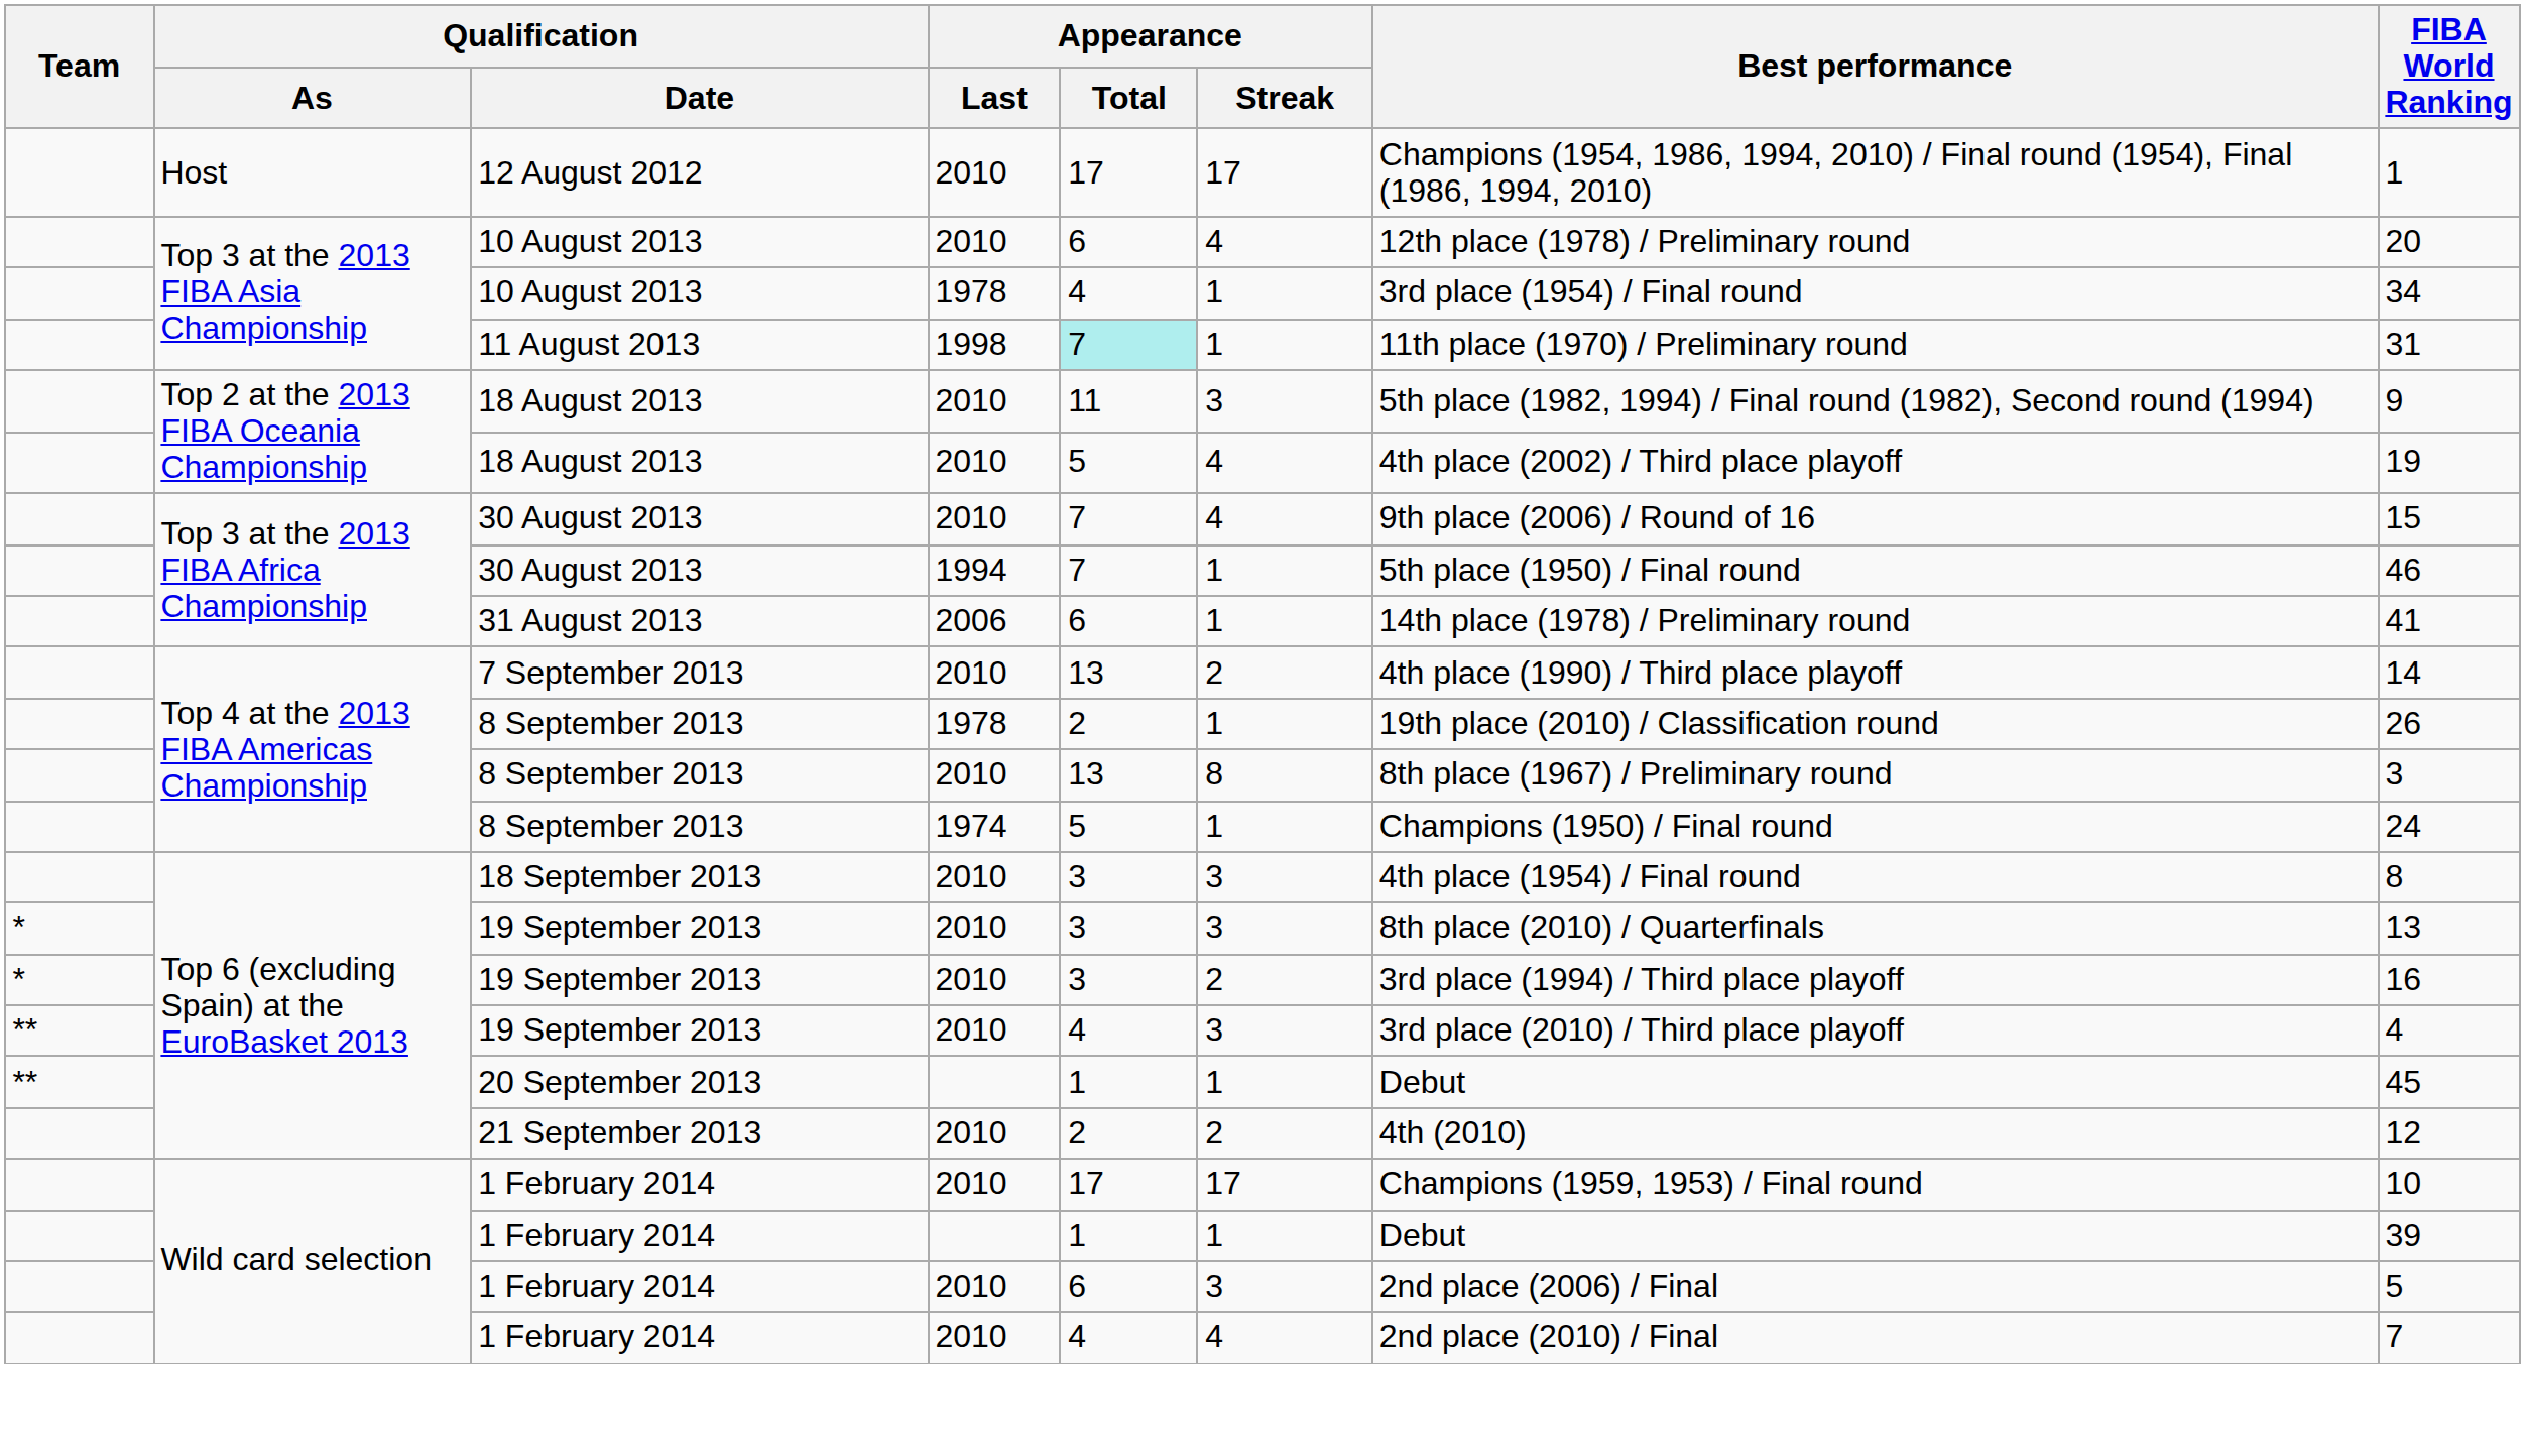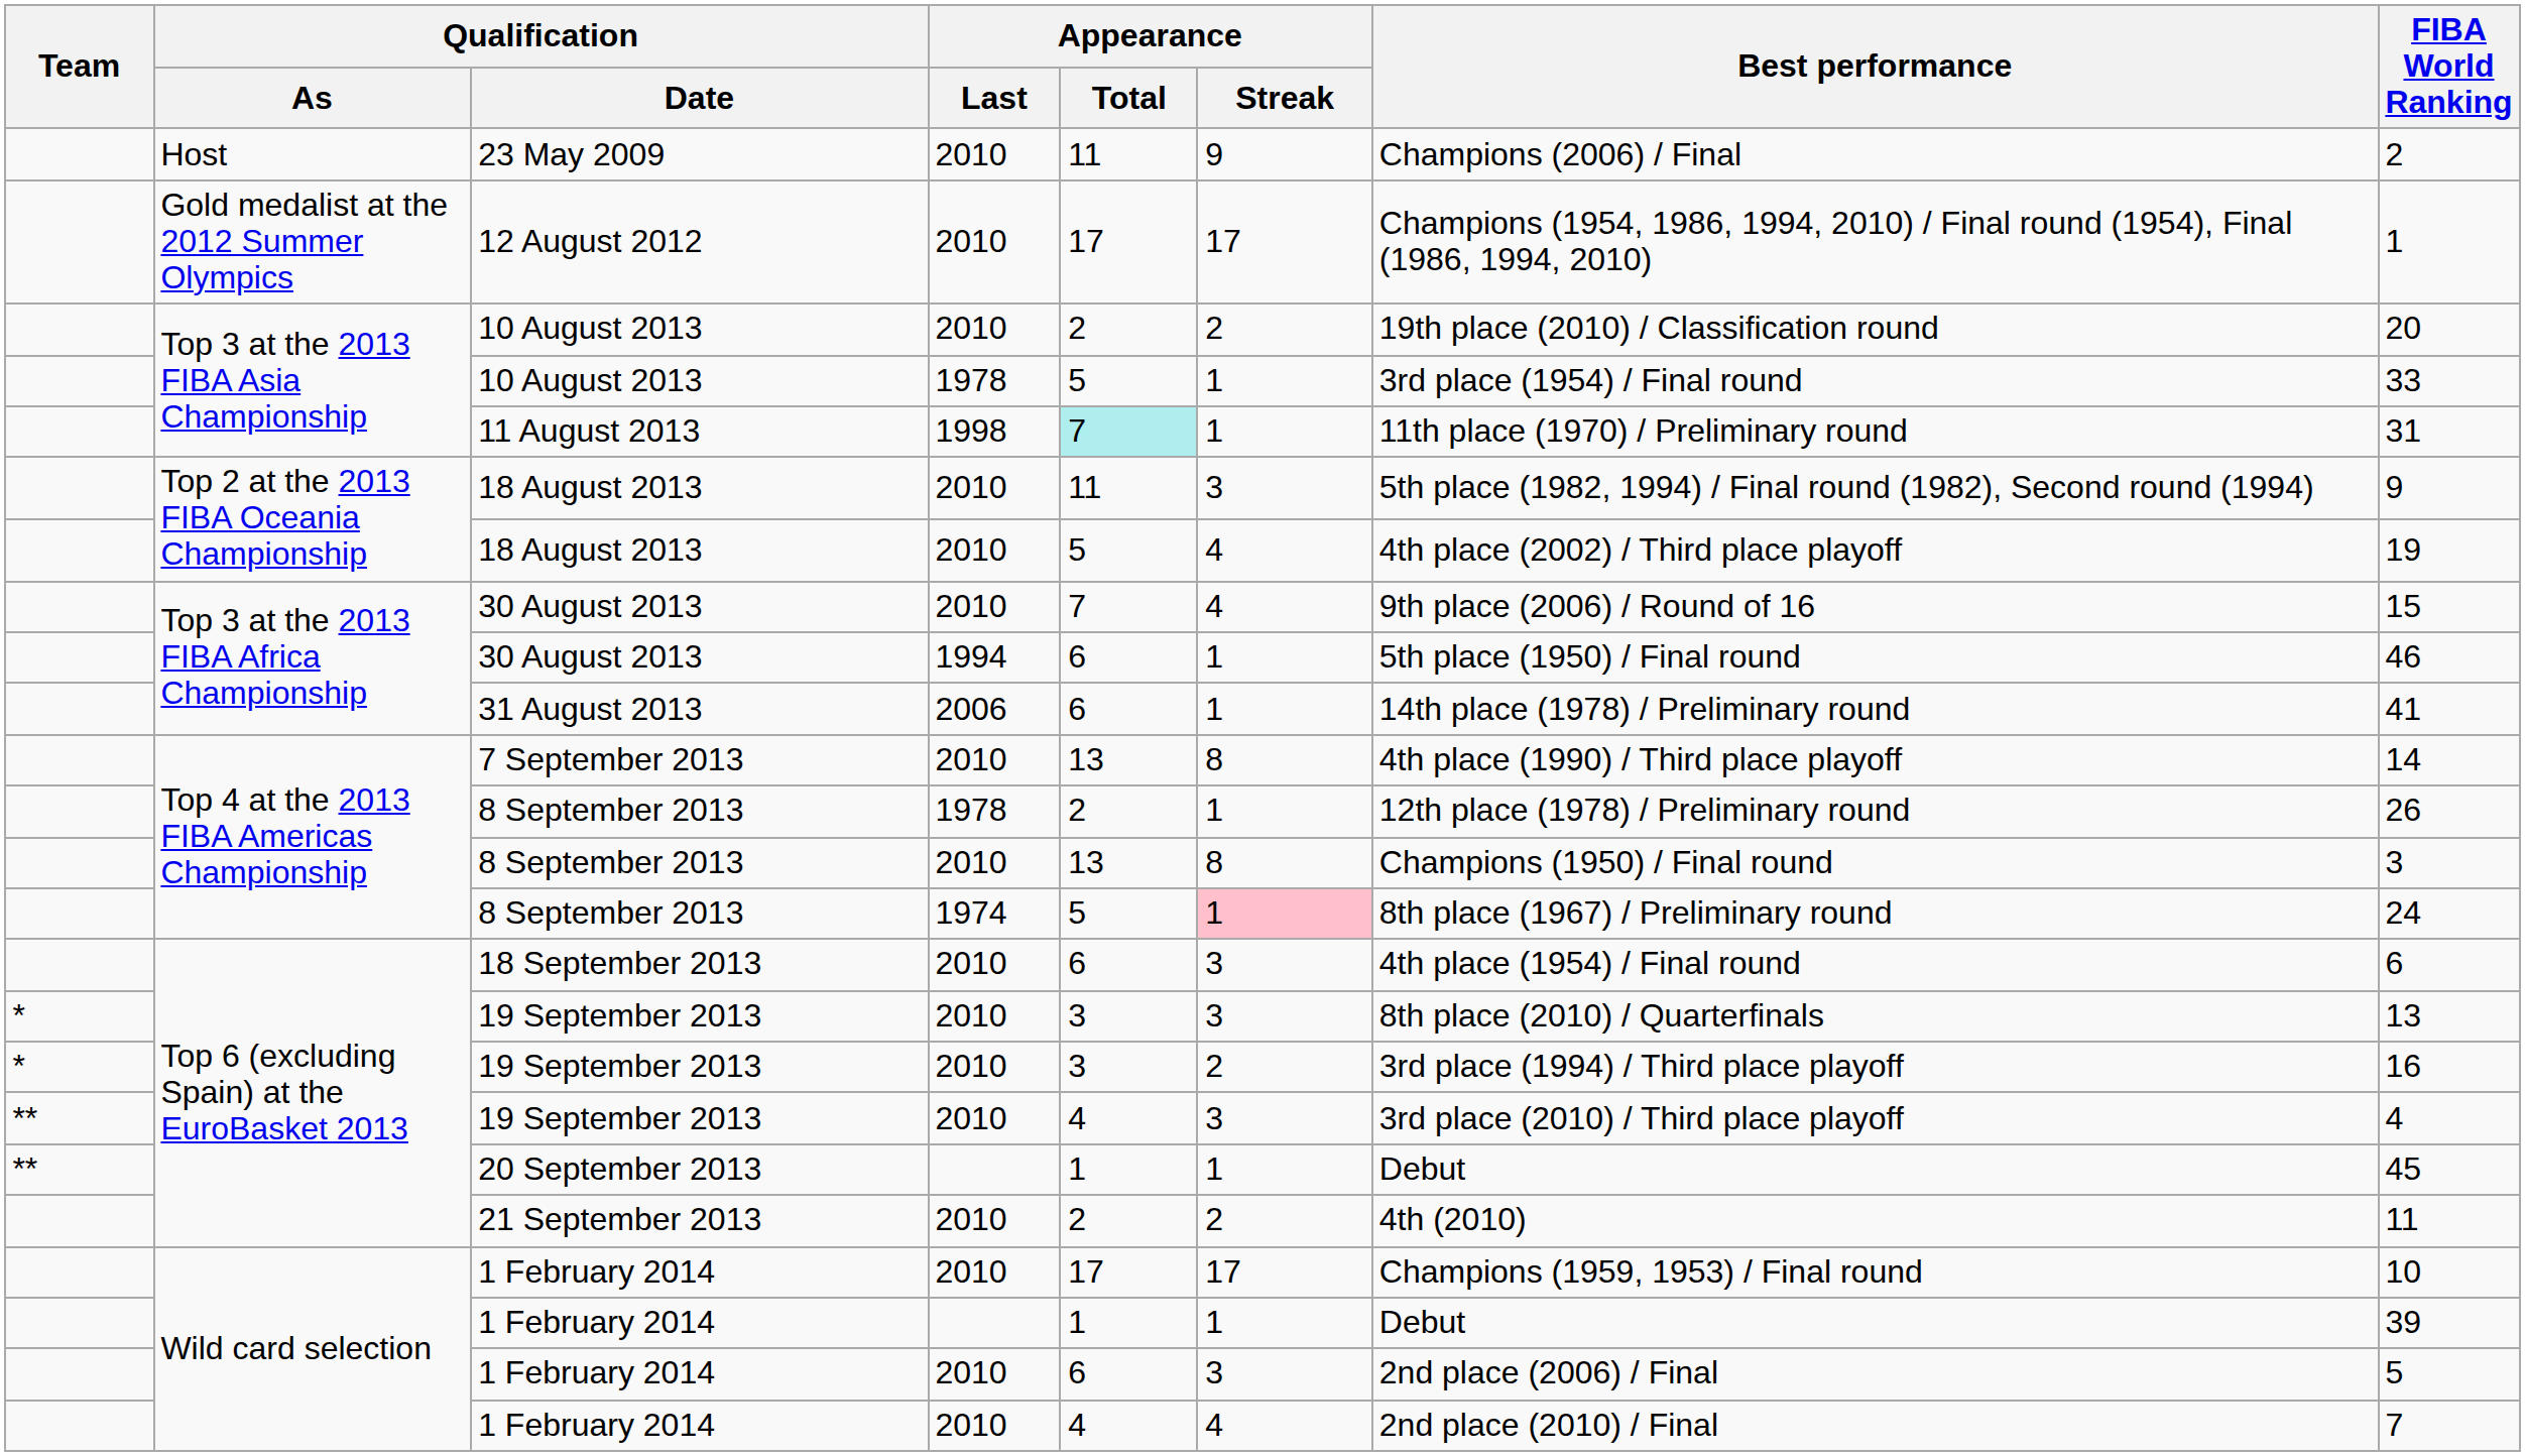 <table class="wikitable">
 <tr>
 <th rowspan=2>Team</th>
 <th colspan=2>Qualification</th>
 <th colspan=3>Appearance</th>
 <th width=40% rowspan=2>Best performance</th>
 <th width=1% rowspan=2><a href='#'>FIBA World Ranking</a></th>
 </tr>
 <tr>
 <th width=150px>As</th>
 <th>Date</th>
 <th>Last</th>
 <th>Total</th>
 <th>Streak</th>
 </tr>
 <tr>
 <td></td>
 <td>Host</td>
+<td>23 May 2009</td>
+<td>2010</td>
+<td>11</td>
+<td>9</td>
+<td>Champions (2006) / Final</td>
+<td>2</td>
+</tr>
+<tr>
+<td></td>
+<td>Gold medalist at the <a href='#'>2012 Summer Olympics</a></td>
 <td>12 August 2012</td>
 <td>2010</td>
 <td>17</td>
 <td>17</td>
 <td>Champions (1954, 1986, 1994, 2010) / Final round (1954), Final (1986, 1994, 2010)</td>
 <td>1</td>
 </tr>
 <tr>
 <td></td>
 <td rowspan=3>Top 3 at the <a href='#'>2013 FIBA Asia Championship</a></td>
 <td>10 August 2013</td>
 <td>2010</td>
-<td>6</td>
-<td>4</td>
-<td>12th place (1978) / Preliminary round</td>
+<td>2</td>
+<td>2</td>
+<td>19th place (2010) / Classification round</td>
 <td>20</td>
 </tr>
 <tr>
 <td></td>
 <td>10 August 2013</td>
 <td>1978</td>
-<td>4</td>
+<td>5</td>
 <td>1</td>
 <td>3rd place (1954) / Final round</td>
-<td>34</td>
+<td>33</td>
 </tr>
 <tr>
 <td></td>
 <td>11 August 2013</td>
 <td>1998</td>
 <td style="background: paleturquoise;">7</td>
 <td>1</td>
 <td>11th place (1970) / Preliminary round</td>
 <td>31</td>
 </tr>
 <tr>
 <td></td>
 <td rowspan=2>Top 2 at the <a href='#'>2013 FIBA Oceania Championship</a></td>
 <td>18 August 2013</td>
 <td>2010</td>
 <td>11</td>
 <td>3</td>
 <td>5th place (1982, 1994) / Final round (1982), Second round (1994)</td>
 <td>9</td>
 </tr>
 <tr>
 <td></td>
 <td>18 August 2013</td>
 <td>2010</td>
 <td>5</td>
 <td>4</td>
 <td>4th place (2002) / Third place playoff</td>
 <td>19</td>
 </tr>
 <tr>
 <td></td>
 <td rowspan=3>Top 3 at the <a href='#'>2013 FIBA Africa Championship</a></td>
 <td>30 August 2013</td>
 <td>2010</td>
 <td>7</td>
 <td>4</td>
 <td>9th place (2006) / Round of 16</td>
 <td>15</td>
 </tr>
 <tr>
 <td></td>
 <td>30 August 2013</td>
 <td>1994</td>
-<td>7</td>
+<td>6</td>
 <td>1</td>
 <td>5th place (1950) / Final round</td>
 <td>46</td>
 </tr>
 <tr>
 <td></td>
 <td>31 August 2013</td>
 <td>2006</td>
 <td>6</td>
 <td>1</td>
 <td>14th place (1978) / Preliminary round</td>
 <td>41</td>
 </tr>
 <tr>
 <td></td>
 <td rowspan=4>Top 4 at the <a href='#'>2013 FIBA Americas Championship</a></td>
 <td>7 September 2013</td>
 <td>2010</td>
 <td>13</td>
-<td>2</td>
+<td>8</td>
 <td>4th place (1990) / Third place playoff</td>
 <td>14</td>
 </tr>
 <tr>
 <td></td>
 <td>8 September 2013</td>
 <td>1978</td>
 <td>2</td>
 <td>1</td>
-<td>19th place (2010) / Classification round</td>
+<td>12th place (1978) / Preliminary round</td>
 <td>26</td>
 </tr>
 <tr>
 <td></td>
 <td>8 September 2013</td>
 <td>2010</td>
 <td>13</td>
 <td>8</td>
-<td>8th place (1967) / Preliminary round</td>
+<td>Champions (1950) / Final round</td>
 <td>3</td>
 </tr>
 <tr>
 <td></td>
 <td>8 September 2013</td>
 <td>1974</td>
 <td>5</td>
-<td>1</td>
-<td>Champions (1950) / Final round</td>
+<td style="background: pink;">1</td>
+<td>8th place (1967) / Preliminary round</td>
 <td>24</td>
 </tr>
 <tr>
 <td></td>
 <td rowspan=6>Top 6 (excluding Spain) at the <a href='#'>EuroBasket 2013</a></td>
 <td>18 September 2013</td>
 <td>2010</td>
-<td>3</td>
+<td>6</td>
 <td>3</td>
 <td>4th place (1954) / Final round</td>
-<td>8</td>
+<td>6</td>
 </tr>
 <tr>
 <td>*</td>
 <td>19 September 2013</td>
 <td>2010</td>
 <td>3</td>
 <td>3</td>
 <td>8th place (2010) / Quarterfinals</td>
 <td>13</td>
 </tr>
 <tr>
 <td>*</td>
 <td>19 September 2013</td>
 <td>2010</td>
 <td>3</td>
 <td>2</td>
 <td>3rd place (1994) / Third place playoff</td>
 <td>16</td>
 </tr>
 <tr>
 <td>**</td>
 <td>19 September 2013</td>
 <td>2010</td>
 <td>4</td>
 <td>3</td>
 <td>3rd place (2010) / Third place playoff</td>
 <td>4</td>
 </tr>
 <tr>
 <td>**</td>
 <td>20 September 2013</td>
 <td></td>
 <td>1</td>
 <td>1</td>
 <td>Debut</td>
 <td>45</td>
 </tr>
 <tr>
 <td></td>
 <td>21 September 2013</td>
 <td>2010</td>
 <td>2</td>
 <td>2</td>
 <td>4th (2010)</td>
-<td>12</td>
+<td>11</td>
 </tr>
 <tr>
 <td></td>
 <td rowspan=4>Wild card selection</td>
 <td>1 February 2014</td>
 <td>2010</td>
 <td>17</td>
 <td>17</td>
 <td>Champions (1959, 1953) / Final round</td>
 <td>10</td>
 </tr>
 <tr>
 <td></td>
 <td>1 February 2014</td>
 <td></td>
 <td>1</td>
 <td>1</td>
 <td>Debut</td>
 <td>39</td>
 </tr>
 <tr>
 <td></td>
 <td>1 February 2014</td>
 <td>2010</td>
 <td>6</td>
 <td>3</td>
 <td>2nd place (2006) / Final</td>
 <td>5</td>
 </tr>
 <tr>
 <td></td>
 <td>1 February 2014</td>
 <td>2010</td>
 <td>4</td>
 <td>4</td>
 <td>2nd place (2010) / Final</td>
 <td>7</td>
 </tr>
 </table>
